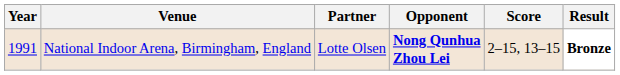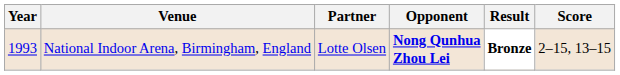 <table class="sortable wikitable" style="font-size: 90%;">
 <tr>
 <th>Year</th>
 <th>Venue</th>
 <th>Partner</th>
 <th>Opponent</th>
+<th>Result</th>
 <th>Score</th>
-<th>Result</th>
 </tr>
 <tr style="background:#F3E6D7">
-<td align="center"><a href='#'>1991</a></td>
+<td align="center"><a href='#'>1993</a></td>
 <td align="left"><a href='#'>National Indoor Arena</a>, <a href='#'>Birmingham</a>, <a href='#'>England</a></td>
 <td align="left"> <a href='#'>Lotte Olsen</a></td>
 <td align="left"><strong> <a href='#'>Nong Qunhua</a><br> <a href='#'>Zhou Lei</a></strong></td>
+<td style="text-align:left; background: white"> <strong>Bronze</strong></td>
 <td align="left">2–15, 13–15</td>
-<td style="text-align:left; background: white"> <strong>Bronze</strong></td>
 </tr>
 </table>
